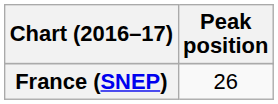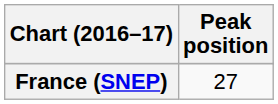 <table class="wikitable sortable plainrowheaders" style="text-align:center">
 <tr>
 <th scope="col">Chart (2016–17)</th>
 <th scope="col">Peak<br>position</th>
 </tr>
 <tr>
 </tr>
 <tr>
 <th scope="row">France (<a href='#'>SNEP</a>)</th>
-<td>26</td>
+<td>27</td>
 </tr>
 </table>
